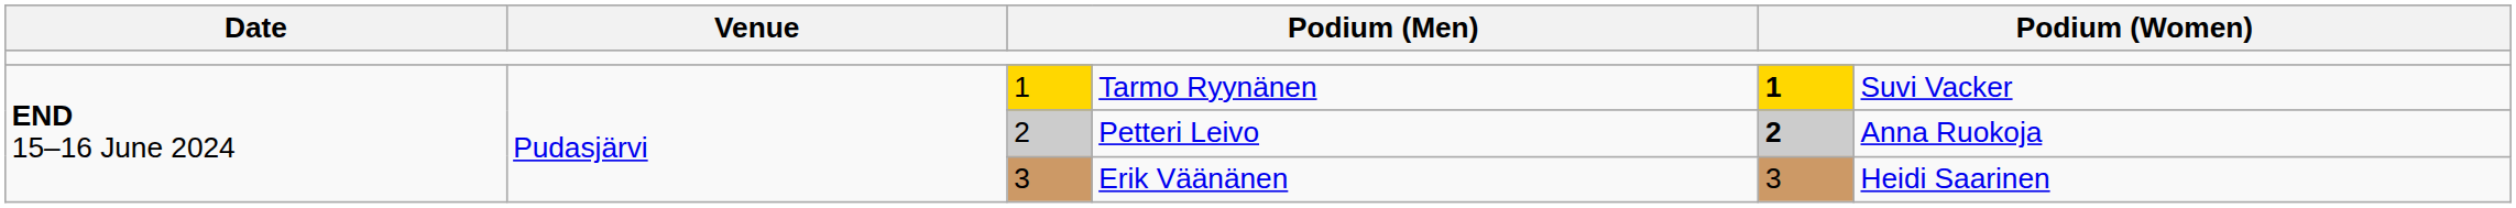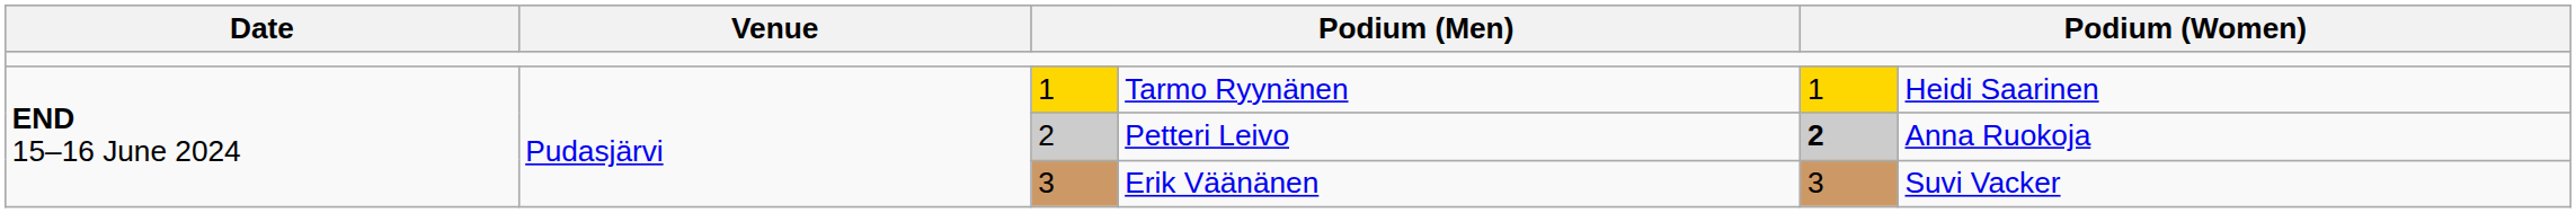 <table class="wikitable" width=70%>
 <tr>
 <th>Date</th>
 <th width=20%>Venue</th>
 <th colspan=2 width=30%>Podium (Men)</th>
 <th colspan=2 width=30%>Podium (Women)</th>
 </tr>
 <tr>
 <td colspan=6></td>
 </tr>
 <tr>
 <td rowspan=3><strong>END</strong> <br> 15–16 June 2024</td>
 <td rowspan=3><br><a href='#'>Pudasjärvi</a></td>
 <td bgcolor=FFD700>1</td>
 <td><a href='#'>Tarmo Ryynänen</a></td>
-<td bgcolor=FFD700><strong>1</strong></td>
-<td><a href='#'>Suvi Vacker</a></td>
+<td bgcolor=FFD700>1</td>
+<td><a href='#'>Heidi Saarinen</a></td>
 </tr>
 <tr>
 <td bgcolor=CCCCCC>2</td>
 <td><a href='#'>Petteri Leivo</a></td>
 <td bgcolor=CCCCCC><strong>2</strong></td>
 <td><a href='#'>Anna Ruokoja</a></td>
 </tr>
 <tr>
 <td bgcolor=CC9966>3</td>
 <td><a href='#'>Erik Väänänen</a></td>
 <td bgcolor=CC9966>3</td>
-<td><a href='#'>Heidi Saarinen</a></td>
+<td><a href='#'>Suvi Vacker</a></td>
 </tr>
 </table>
